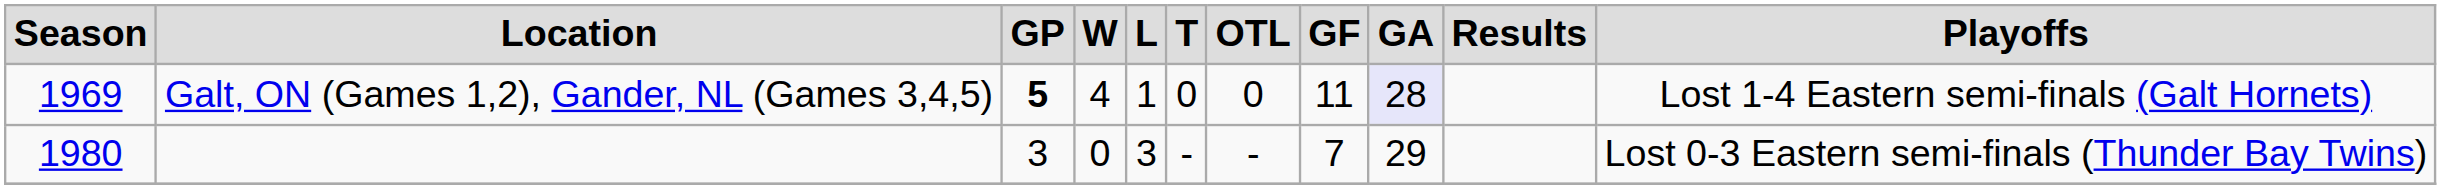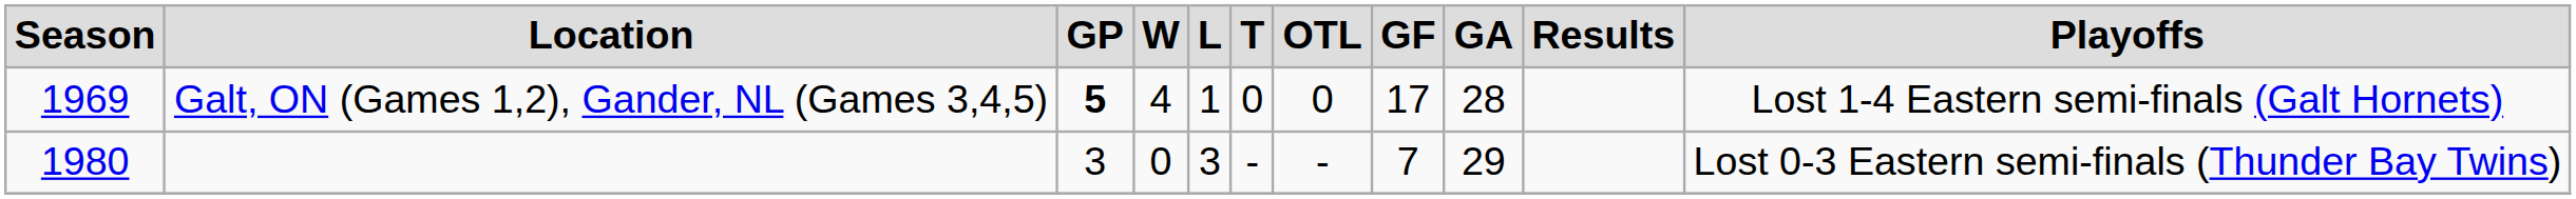 <table class="wikitable">
 <tr align="center"  bgcolor="#dddddd">
 <td><strong>Season</strong></td>
 <td><strong>Location</strong></td>
 <td><strong>GP</strong></td>
 <td><strong>W</strong></td>
 <td><strong>L</strong></td>
 <td><strong>T</strong></td>
 <td><strong>OTL</strong></td>
 <td><strong>GF</strong></td>
 <td><strong>GA</strong></td>
 <td><strong>Results</strong></td>
 <td><strong>Playoffs</strong></td>
 </tr>
 <tr align="center">
 <td><a href='#'>1969</a></td>
 <td><a href='#'>Galt, ON</a> (Games 1,2), <a href='#'>Gander, NL</a> (Games 3,4,5)</td>
 <td><strong>5</strong></td>
 <td>4</td>
 <td>1</td>
 <td>0</td>
 <td>0</td>
-<td>11</td>
-<td style="background: lavender;">28</td>
+<td>17</td>
+<td>28</td>
 <td></td>
 <td>Lost 1-4 Eastern semi-finals <a href='#'>(Galt Hornets)</a></td>
 </tr>
 <tr align="center">
 <td><a href='#'>1980</a></td>
 <td></td>
 <td>3</td>
 <td>0</td>
 <td>3</td>
 <td>-</td>
 <td>-</td>
 <td>7</td>
 <td>29</td>
 <td></td>
 <td>Lost 0-3 Eastern semi-finals (<a href='#'>Thunder Bay Twins</a>)</td>
 </tr>
 <tr align="center">
 </tr>
 </table>
